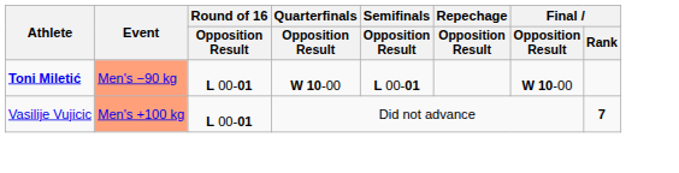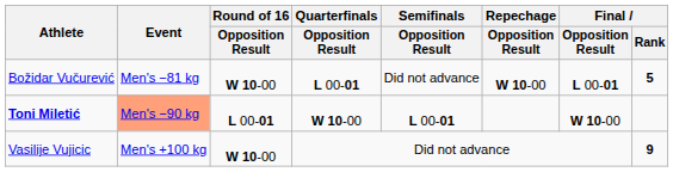 <table class="wikitable" style="font-size:90%">
 <tr>
 <th rowspan="2">Athlete</th>
 <th rowspan="2">Event</th>
 <th>Round of 16</th>
 <th>Quarterfinals</th>
 <th>Semifinals</th>
 <th>Repechage</th>
 <th colspan=2>Final / </th>
 </tr>
 <tr style="font-size:95%">
 <th>Opposition<br>Result</th>
 <th>Opposition<br>Result</th>
 <th>Opposition<br>Result</th>
 <th>Opposition<br>Result</th>
 <th>Opposition<br>Result</th>
 <th>Rank</th>
 </tr>
 <tr align=center>
+<td align=left><a href='#'>Božidar Vučurević</a></td>
+<td align=left><a href='#'>Men's −81 kg</a></td>
+<td> <br><strong>W</strong> <strong>10</strong>-00</td>
+<td> <br><strong>L</strong> 00-<strong>01</strong></td>
+<td>Did not advance</td>
+<td> <br><strong>W</strong> <strong>10</strong>-00</td>
+<td> <br><strong>L</strong> 00-<strong>01</strong></td>
+<td><strong>5</strong></td>
+</tr>
+<tr align=center>
 <td align=left><strong><a href='#'>Toni Miletić</a></strong></td>
 <td align=left style="background: lightsalmon;"><a href='#'>Men's −90 kg</a></td>
 <td> <br><strong>L</strong> 00-<strong>01</strong></td>
 <td> <br><strong>W</strong> <strong>10</strong>-00</td>
 <td> <br><strong>L</strong> 00-<strong>01</strong></td>
 <td></td>
 <td> <br><strong>W</strong> <strong>10</strong>-00</td>
 <td><strong></strong></td>
 </tr>
 <tr align=center>
 <td align=left><a href='#'>Vasilije Vujicic</a></td>
-<td align=left style="background: lightsalmon;"><a href='#'>Men's +100 kg</a></td>
-<td> <br><strong>L</strong> 00-<strong>01</strong></td>
+<td align=left><a href='#'>Men's +100 kg</a></td>
+<td> <br><strong>W</strong> <strong>10</strong>-00</td>
 <td colspan=4>Did not advance</td>
-<td><strong>7</strong></td>
+<td><strong>9</strong></td>
 </tr>
 </table>
